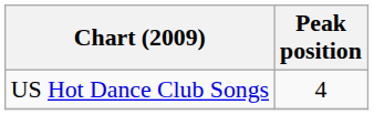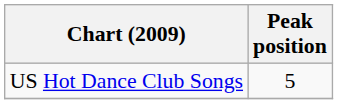 <table class="wikitable sortable">
 <tr>
 <th scope="col">Chart (2009)</th>
 <th scope="col">Peak<br>position</th>
 </tr>
 <tr>
 <td>US <a href='#'>Hot Dance Club Songs</a></td>
-<td style="text-align:center;">4</td>
+<td style="text-align:center;">5</td>
 </tr>
 <tr>
 </tr>
 </table>
